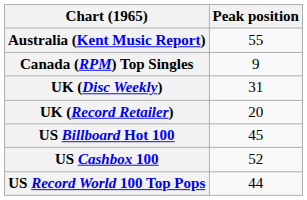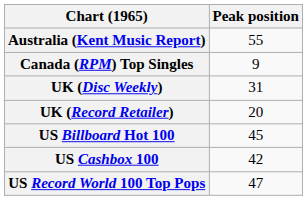 <table class="wikitable sortable plainrowheaders" style="text-align:center;">
 <tr>
 <th scope="col">Chart (1965)</th>
 <th scope="col">Peak position</th>
 </tr>
 <tr>
 <th scope="row">Australia (<a href='#'>Kent Music Report</a>)</th>
 <td align="center">55</td>
 </tr>
 <tr>
 <th scope="row">Canada (<a href='#'><em>RPM</em></a>) Top Singles</th>
 <td align="center">9</td>
 </tr>
 <tr>
 <th scope="row">UK (<em><a href='#'>Disc Weekly</a></em>)</th>
 <td>31</td>
 </tr>
 <tr>
 <th scope="row">UK (<em><a href='#'>Record Retailer</a></em>)</th>
 <td>20</td>
 </tr>
 <tr>
 <th scope="row">US <a href='#'><em>Billboard</em> Hot 100</a></th>
 <td align="center">45</td>
 </tr>
 <tr>
 <th scope="row">US <a href='#'><em>Cashbox</em> 100</a></th>
-<td align="center">52</td>
+<td align="center">42</td>
 </tr>
 <tr>
 <th scope="row">US <a href='#'><em>Record World</em> 100 Top Pops</a></th>
-<td align="center">44</td>
+<td align="center">47</td>
 </tr>
 </table>
